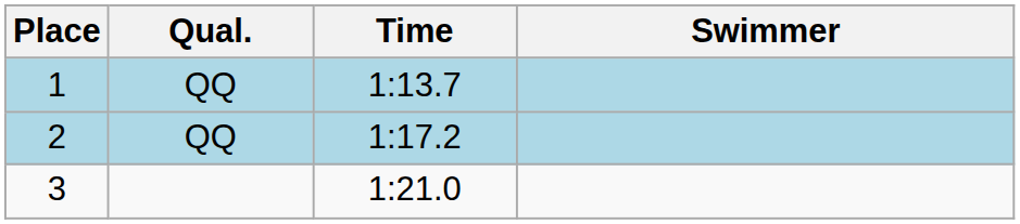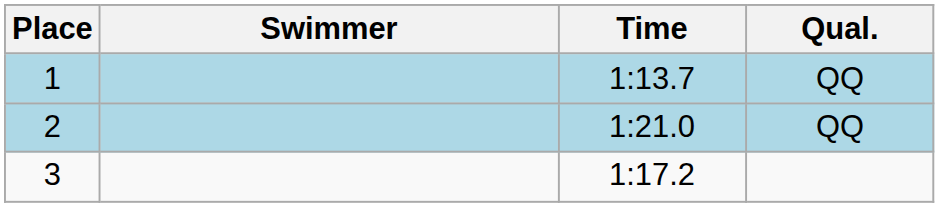 <table class=wikitable style="text-align:center">
 <tr>
 <th>Place</th>
+<th width=230>Swimmer</th>
+<th width=90>Time</th>
 <th width=90>Qual.</th>
-<th width=90>Time</th>
-<th width=230>Swimmer</th>
 </tr>
 <tr bgcolor=lightblue>
 <td>1</td>
+<td align=left></td>
+<td>1:13.7</td>
 <td>QQ</td>
-<td>1:13.7</td>
-<td align=left></td>
 </tr>
 <tr bgcolor=lightblue>
 <td>2</td>
+<td align=left></td>
+<td>1:21.0</td>
 <td>QQ</td>
-<td>1:17.2</td>
-<td align=left></td>
 </tr>
 <tr>
 <td>3</td>
+<td align=left></td>
+<td>1:17.2</td>
 <td></td>
-<td>1:21.0</td>
-<td align=left></td>
 </tr>
 </table>
